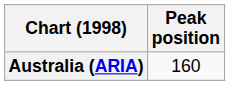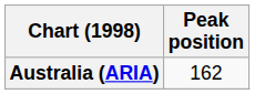 <table class="wikitable sortable plainrowheaders" style="text-align:center;">
 <tr>
 <th scope="col">Chart (1998)</th>
 <th scope="col">Peak<br>position</th>
 </tr>
 <tr>
 <th scope="row">Australia (<a href='#'>ARIA</a>)</th>
-<td>160</td>
+<td>162</td>
 </tr>
 <tr>
 </tr>
 <tr>
 </tr>
 <tr>
 </tr>
 <tr>
 </tr>
 </table>
